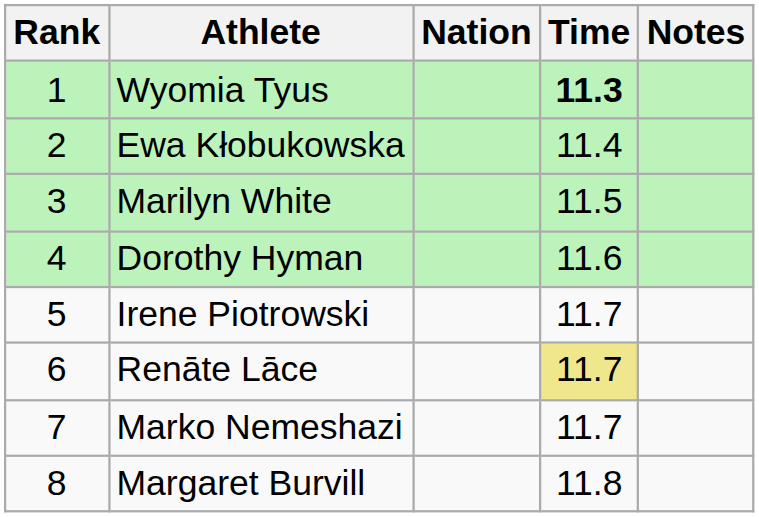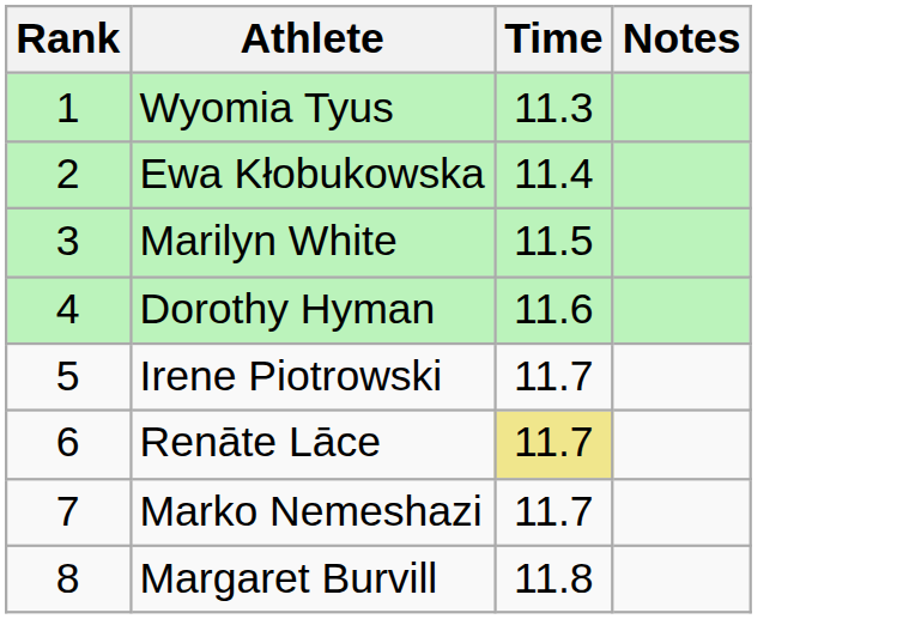 <table class="wikitable sortable" style="text-align:center">
 <tr>
 <th>Rank</th>
 <th>Athlete</th>
-<th>Nation</th>
 <th>Time</th>
 <th>Notes</th>
 </tr>
 <tr bgcolor=bbf3bb>
 <td>1</td>
 <td align=left>Wyomia Tyus</td>
-<td align=left></td>
-<td><strong>11.3</strong></td>
+<td>11.3</td>
 <td></td>
 </tr>
 <tr bgcolor=bbf3bb>
 <td>2</td>
 <td align=left>Ewa Kłobukowska</td>
-<td align=left></td>
 <td>11.4</td>
 <td></td>
 </tr>
 <tr bgcolor=bbf3bb>
 <td>3</td>
 <td align=left>Marilyn White</td>
-<td align=left></td>
 <td>11.5</td>
 <td></td>
 </tr>
 <tr bgcolor=bbf3bb>
 <td>4</td>
 <td align=left>Dorothy Hyman</td>
-<td align=left></td>
 <td>11.6</td>
 <td></td>
 </tr>
 <tr>
 <td>5</td>
 <td align=left>Irene Piotrowski</td>
-<td align=left></td>
 <td>11.7</td>
 <td></td>
 </tr>
 <tr>
 <td>6</td>
 <td align=left>Renāte Lāce</td>
-<td align=left></td>
 <td style="background: khaki;">11.7</td>
 <td></td>
 </tr>
 <tr>
 <td>7</td>
 <td align=left>Marko Nemeshazi</td>
-<td align=left></td>
 <td>11.7</td>
 <td></td>
 </tr>
 <tr>
 <td>8</td>
 <td align=left>Margaret Burvill</td>
-<td align=left></td>
 <td>11.8</td>
 <td></td>
 </tr>
 </table>
